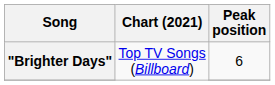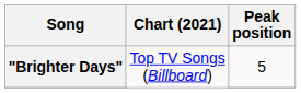 <table class="wikitable sortable plainrowheaders" style="text-align:center">
 <tr>
 <th scope="col">Song</th>
 <th scope="col">Chart (2021)</th>
 <th scope="col">Peak<br>position</th>
 </tr>
 <tr>
 <th scope="row">"Brighter Days"</th>
 <td rowspan="11"><a href='#'>Top TV Songs</a><br>(<em><a href='#'>Billboard</a></em>)</td>
-<td>6</td>
+<td>5</td>
 </tr>
 <tr>
 </tr>
 </table>
